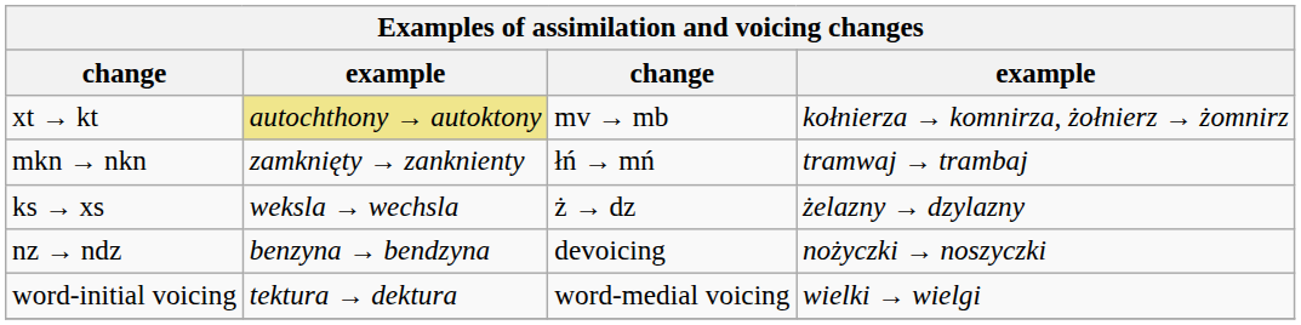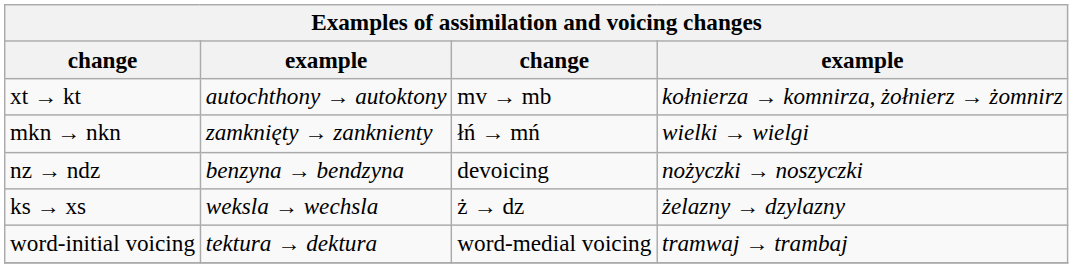 <table class="wikitable">
 <tr>
 <th colspan="4">Examples of assimilation and voicing changes</th>
 </tr>
 <tr>
 <th>change</th>
 <th>example</th>
 <th>change</th>
 <th>example</th>
 </tr>
 <tr>
 <td>xt → kt</td>
-<td style="background: khaki;"><em>autochthony</em> → <em>autoktony</em></td>
+<td><em>autochthony</em> → <em>autoktony</em></td>
 <td>mv → mb</td>
 <td><em>kołnierza → komnirza, żołnierz → żomnirz</em></td>
 </tr>
 <tr>
 <td>mkn → nkn</td>
 <td><em>zamknięty</em> → <em>zanknienty</em></td>
 <td>łń → mń</td>
-<td><em>tramwaj</em> → <em>trambaj</em></td>
+<td><em>wielki</em> → <em>wielgi</em></td>
+</tr>
+<tr>
+<td>nz → ndz</td>
+<td><em>benzyna</em> → <em>bendzyna</em></td>
+<td>devoicing</td>
+<td><em>nożyczki</em> → <em>noszyczki</em></td>
 </tr>
 <tr>
 <td>ks → xs</td>
 <td><em>weksla</em> → <em>wechsla</em></td>
 <td>ż → dz</td>
 <td><em>żelazny</em> → <em>dzylazny</em></td>
 </tr>
 <tr>
-<td>nz → ndz</td>
-<td><em>benzyna</em> → <em>bendzyna</em></td>
-<td>devoicing</td>
-<td><em>nożyczki</em> → <em>noszyczki</em></td>
-</tr>
-<tr>
 <td>word-initial voicing</td>
 <td><em>tektura</em> → <em>dektura</em></td>
 <td>word-medial voicing</td>
-<td><em>wielki</em> → <em>wielgi</em></td>
+<td><em>tramwaj</em> → <em>trambaj</em></td>
 </tr>
 <tr>
 </tr>
 </table>
